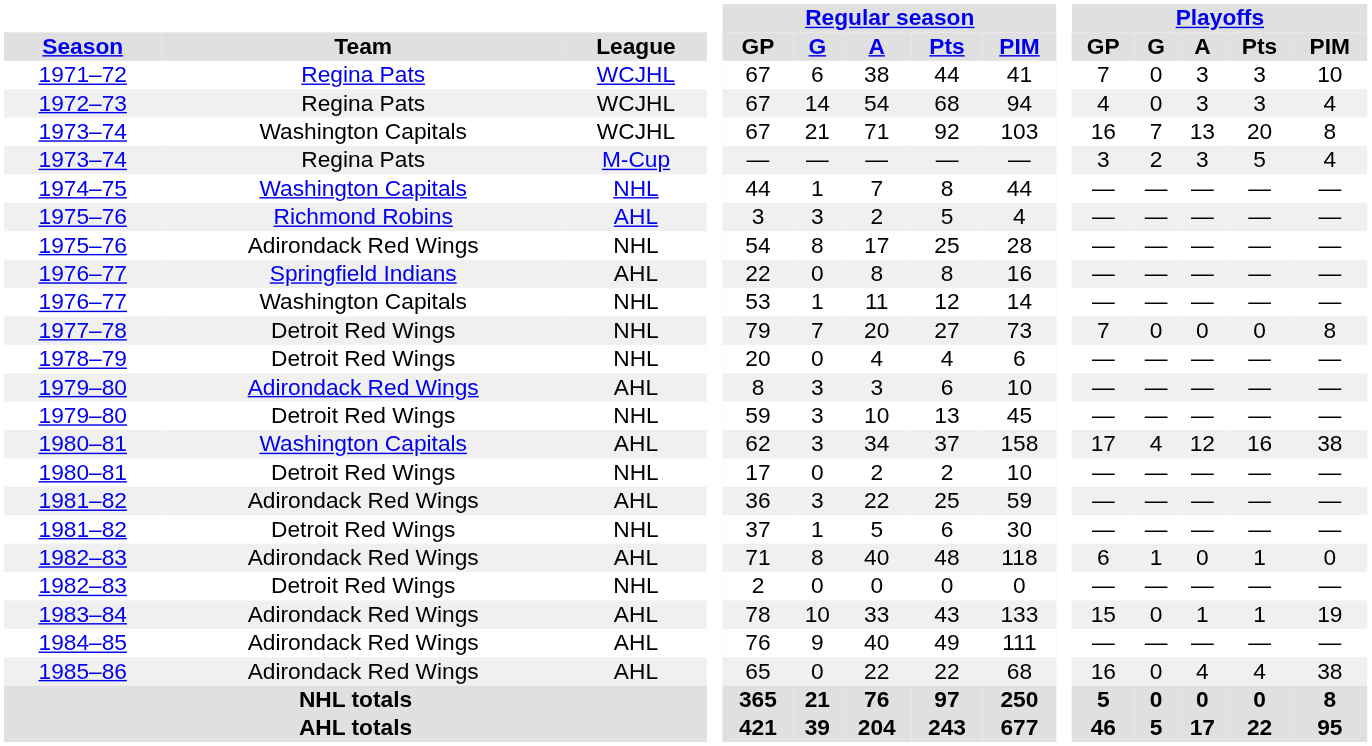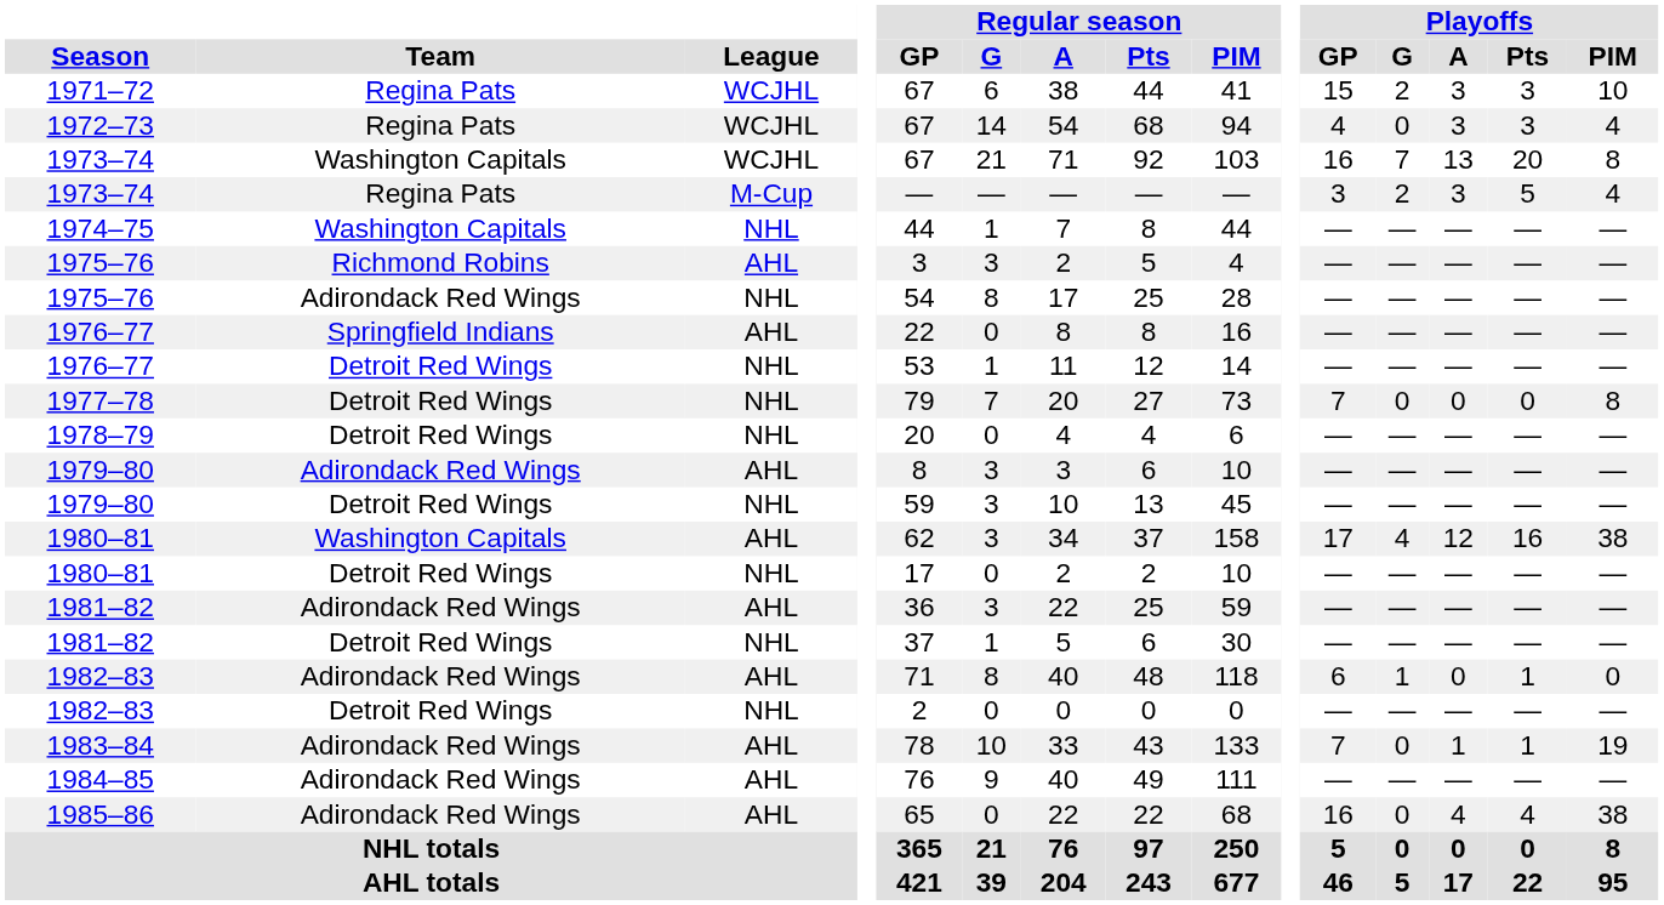 <table border="0" cellpadding="1" cellspacing="0" style="text-align:center; width:60em">
 <tr bgcolor="#e0e0e0">
 <th colspan="3" bgcolor="#ffffff"> </th>
 <th rowspan="99" bgcolor="#ffffff"> </th>
 <th colspan="5"><a href='#'>Regular season</a></th>
 <th rowspan="99" bgcolor="#ffffff"> </th>
 <th colspan="5"><a href='#'>Playoffs</a></th>
 </tr>
 <tr bgcolor="#e0e0e0">
 <th><a href='#'>Season</a></th>
 <th>Team</th>
 <th>League</th>
 <th>GP</th>
 <th><a href='#'>G</a></th>
 <th><a href='#'>A</a></th>
 <th><a href='#'>Pts</a></th>
 <th><a href='#'>PIM</a></th>
 <th>GP</th>
 <th>G</th>
 <th>A</th>
 <th>Pts</th>
 <th>PIM</th>
 </tr>
 <tr>
 <td><a href='#'>1971–72</a></td>
 <td><a href='#'>Regina Pats</a></td>
 <td><a href='#'>WCJHL</a></td>
 <td>67</td>
 <td>6</td>
 <td>38</td>
 <td>44</td>
 <td>41</td>
-<td>7</td>
-<td>0</td>
+<td>15</td>
+<td>2</td>
 <td>3</td>
 <td>3</td>
 <td>10</td>
 </tr>
 <tr bgcolor="#f0f0f0">
 <td><a href='#'>1972–73</a></td>
 <td>Regina Pats</td>
 <td>WCJHL</td>
 <td>67</td>
 <td>14</td>
 <td>54</td>
 <td>68</td>
 <td>94</td>
 <td>4</td>
 <td>0</td>
 <td>3</td>
 <td>3</td>
 <td>4</td>
 </tr>
 <tr>
 <td><a href='#'>1973–74</a></td>
 <td>Washington Capitals</td>
 <td>WCJHL</td>
 <td>67</td>
 <td>21</td>
 <td>71</td>
 <td>92</td>
 <td>103</td>
 <td>16</td>
 <td>7</td>
 <td>13</td>
 <td>20</td>
 <td>8</td>
 </tr>
 <tr bgcolor="#f0f0f0">
 <td><a href='#'>1973–74</a></td>
 <td>Regina Pats</td>
 <td><a href='#'>M-Cup</a></td>
 <td>—</td>
 <td>—</td>
 <td>—</td>
 <td>—</td>
 <td>—</td>
 <td>3</td>
 <td>2</td>
 <td>3</td>
 <td>5</td>
 <td>4</td>
 </tr>
 <tr>
 <td><a href='#'>1974–75</a></td>
 <td><a href='#'>Washington Capitals</a></td>
 <td><a href='#'>NHL</a></td>
 <td>44</td>
 <td>1</td>
 <td>7</td>
 <td>8</td>
 <td>44</td>
 <td>—</td>
 <td>—</td>
 <td>—</td>
 <td>—</td>
 <td>—</td>
 </tr>
 <tr bgcolor="#f0f0f0">
 <td><a href='#'>1975–76</a></td>
 <td><a href='#'>Richmond Robins</a></td>
 <td><a href='#'>AHL</a></td>
 <td>3</td>
 <td>3</td>
 <td>2</td>
 <td>5</td>
 <td>4</td>
 <td>—</td>
 <td>—</td>
 <td>—</td>
 <td>—</td>
 <td>—</td>
 </tr>
 <tr>
 <td><a href='#'>1975–76</a></td>
 <td>Adirondack Red Wings</td>
 <td>NHL</td>
 <td>54</td>
 <td>8</td>
 <td>17</td>
 <td>25</td>
 <td>28</td>
 <td>—</td>
 <td>—</td>
 <td>—</td>
 <td>—</td>
 <td>—</td>
 </tr>
 <tr bgcolor="#f0f0f0">
 <td><a href='#'>1976–77</a></td>
 <td><a href='#'>Springfield Indians</a></td>
 <td>AHL</td>
 <td>22</td>
 <td>0</td>
 <td>8</td>
 <td>8</td>
 <td>16</td>
 <td>—</td>
 <td>—</td>
 <td>—</td>
 <td>—</td>
 <td>—</td>
 </tr>
 <tr>
 <td><a href='#'>1976–77</a></td>
-<td>Washington Capitals</td>
+<td><a href='#'>Detroit Red Wings</a></td>
 <td>NHL</td>
 <td>53</td>
 <td>1</td>
 <td>11</td>
 <td>12</td>
 <td>14</td>
 <td>—</td>
 <td>—</td>
 <td>—</td>
 <td>—</td>
 <td>—</td>
 </tr>
 <tr bgcolor="#f0f0f0">
 <td><a href='#'>1977–78</a></td>
 <td>Detroit Red Wings</td>
 <td>NHL</td>
 <td>79</td>
 <td>7</td>
 <td>20</td>
 <td>27</td>
 <td>73</td>
 <td>7</td>
 <td>0</td>
 <td>0</td>
 <td>0</td>
 <td>8</td>
 </tr>
 <tr>
 <td><a href='#'>1978–79</a></td>
 <td>Detroit Red Wings</td>
 <td>NHL</td>
 <td>20</td>
 <td>0</td>
 <td>4</td>
 <td>4</td>
 <td>6</td>
 <td>—</td>
 <td>—</td>
 <td>—</td>
 <td>—</td>
 <td>—</td>
 </tr>
 <tr bgcolor="#f0f0f0">
 <td><a href='#'>1979–80</a></td>
 <td><a href='#'>Adirondack Red Wings</a></td>
 <td>AHL</td>
 <td>8</td>
 <td>3</td>
 <td>3</td>
 <td>6</td>
 <td>10</td>
 <td>—</td>
 <td>—</td>
 <td>—</td>
 <td>—</td>
 <td>—</td>
 </tr>
 <tr>
 <td><a href='#'>1979–80</a></td>
 <td>Detroit Red Wings</td>
 <td>NHL</td>
 <td>59</td>
 <td>3</td>
 <td>10</td>
 <td>13</td>
 <td>45</td>
 <td>—</td>
 <td>—</td>
 <td>—</td>
 <td>—</td>
 <td>—</td>
 </tr>
 <tr bgcolor="#f0f0f0">
 <td><a href='#'>1980–81</a></td>
 <td><a href='#'>Washington Capitals</a></td>
 <td>AHL</td>
 <td>62</td>
 <td>3</td>
 <td>34</td>
 <td>37</td>
 <td>158</td>
 <td>17</td>
 <td>4</td>
 <td>12</td>
 <td>16</td>
 <td>38</td>
 </tr>
 <tr>
 <td><a href='#'>1980–81</a></td>
 <td>Detroit Red Wings</td>
 <td>NHL</td>
 <td>17</td>
 <td>0</td>
 <td>2</td>
 <td>2</td>
 <td>10</td>
 <td>—</td>
 <td>—</td>
 <td>—</td>
 <td>—</td>
 <td>—</td>
 </tr>
 <tr bgcolor="#f0f0f0">
 <td><a href='#'>1981–82</a></td>
 <td>Adirondack Red Wings</td>
 <td>AHL</td>
 <td>36</td>
 <td>3</td>
 <td>22</td>
 <td>25</td>
 <td>59</td>
 <td>—</td>
 <td>—</td>
 <td>—</td>
 <td>—</td>
 <td>—</td>
 </tr>
 <tr>
 <td><a href='#'>1981–82</a></td>
 <td>Detroit Red Wings</td>
 <td>NHL</td>
 <td>37</td>
 <td>1</td>
 <td>5</td>
 <td>6</td>
 <td>30</td>
 <td>—</td>
 <td>—</td>
 <td>—</td>
 <td>—</td>
 <td>—</td>
 </tr>
 <tr bgcolor="#f0f0f0">
 <td><a href='#'>1982–83</a></td>
 <td>Adirondack Red Wings</td>
 <td>AHL</td>
 <td>71</td>
 <td>8</td>
 <td>40</td>
 <td>48</td>
 <td>118</td>
 <td>6</td>
 <td>1</td>
 <td>0</td>
 <td>1</td>
 <td>0</td>
 </tr>
 <tr>
 <td><a href='#'>1982–83</a></td>
 <td>Detroit Red Wings</td>
 <td>NHL</td>
 <td>2</td>
 <td>0</td>
 <td>0</td>
 <td>0</td>
 <td>0</td>
 <td>—</td>
 <td>—</td>
 <td>—</td>
 <td>—</td>
 <td>—</td>
 </tr>
 <tr bgcolor="#f0f0f0">
 <td><a href='#'>1983–84</a></td>
 <td>Adirondack Red Wings</td>
 <td>AHL</td>
 <td>78</td>
 <td>10</td>
 <td>33</td>
 <td>43</td>
 <td>133</td>
-<td>15</td>
+<td>7</td>
 <td>0</td>
 <td>1</td>
 <td>1</td>
 <td>19</td>
 </tr>
 <tr>
 <td><a href='#'>1984–85</a></td>
 <td>Adirondack Red Wings</td>
 <td>AHL</td>
 <td>76</td>
 <td>9</td>
 <td>40</td>
 <td>49</td>
 <td>111</td>
 <td>—</td>
 <td>—</td>
 <td>—</td>
 <td>—</td>
 <td>—</td>
 </tr>
 <tr bgcolor="#f0f0f0">
 <td><a href='#'>1985–86</a></td>
 <td>Adirondack Red Wings</td>
 <td>AHL</td>
 <td>65</td>
 <td>0</td>
 <td>22</td>
 <td>22</td>
 <td>68</td>
 <td>16</td>
 <td>0</td>
 <td>4</td>
 <td>4</td>
 <td>38</td>
 </tr>
 <tr bgcolor="#e0e0e0">
 <th colspan="3">NHL totals</th>
 <th>365</th>
 <th>21</th>
 <th>76</th>
 <th>97</th>
 <th>250</th>
 <th>5</th>
 <th>0</th>
 <th>0</th>
 <th>0</th>
 <th>8</th>
 </tr>
 <tr bgcolor="#e0e0e0">
 <th colspan="3">AHL totals</th>
 <th>421</th>
 <th>39</th>
 <th>204</th>
 <th>243</th>
 <th>677</th>
 <th>46</th>
 <th>5</th>
 <th>17</th>
 <th>22</th>
 <th>95</th>
 </tr>
 </table>
